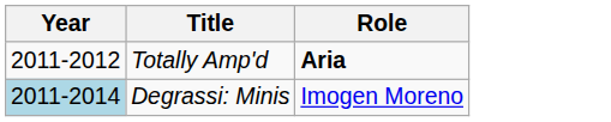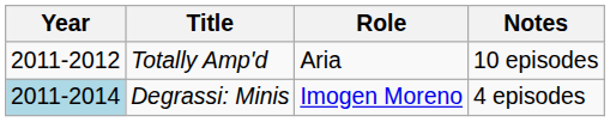 <table class="wikitable">
 <tr>
 <th>Year</th>
 <th>Title</th>
 <th>Role</th>
+<th>Notes</th>
 </tr>
 <tr>
 <td>2011-2012</td>
 <td><em>Totally Amp'd</em></td>
-<td><strong>Aria</strong></td>
+<td>Aria</td>
+<td>10 episodes</td>
 </tr>
 <tr>
 <td style="background: lightblue;">2011-2014</td>
 <td><em>Degrassi: Minis</em></td>
 <td><a href='#'>Imogen Moreno</a></td>
+<td>4 episodes</td>
 </tr>
 </table>
